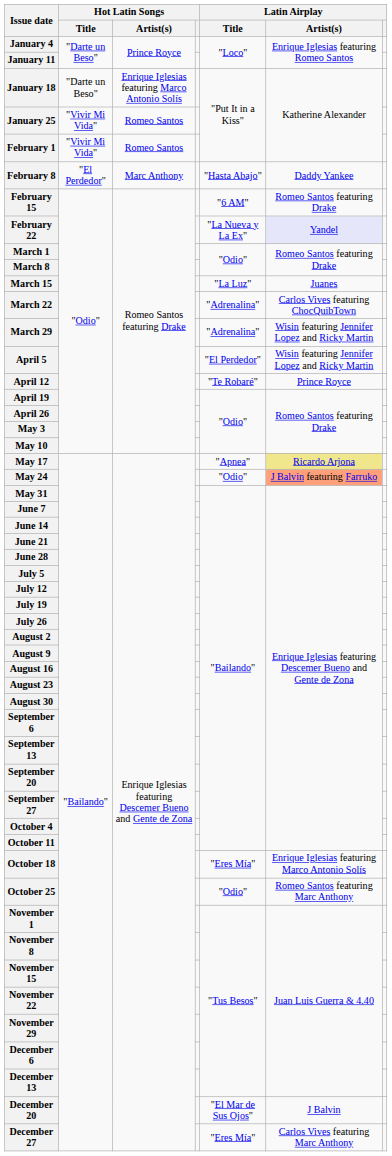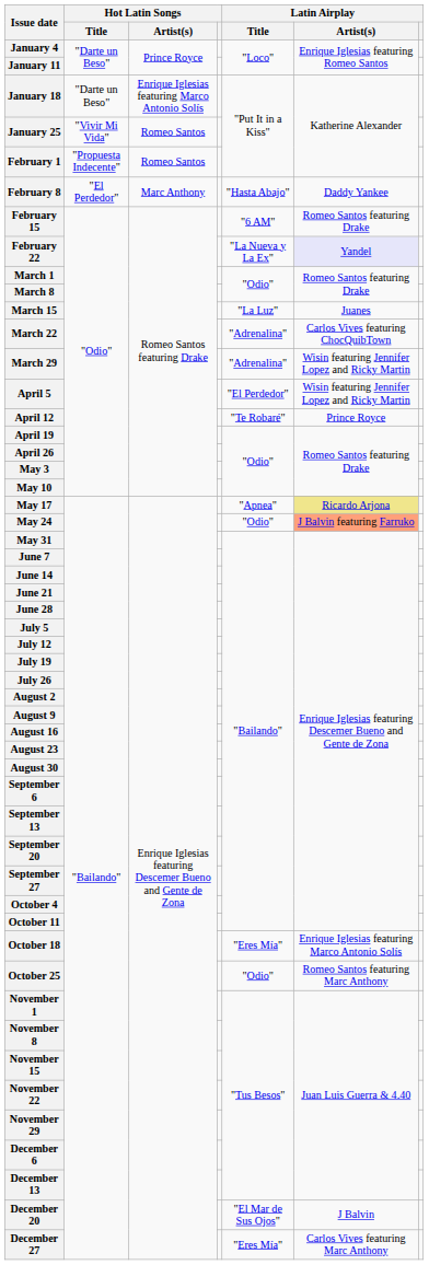 <table class="wikitable plainrowheaders" style="text-align:center">
 <tr>
 <th scope=col rowspan=2>Issue date</th>
 <th scope=col colspan=3>Hot Latin Songs</th>
 <th scope=col colspan=3>Latin Airplay</th>
 </tr>
 <tr>
 <th scope=col>Title</th>
 <th scope=col>Artist(s)</th>
 <th scope=col></th>
 <th scope=col>Title</th>
 <th scope=col>Artist(s)</th>
 <th scope=col></th>
 </tr>
 <tr>
 <th scope="row">January 4</th>
 <td rowspan="2">"<a href='#'>Darte un Beso</a>"</td>
 <td rowspan="2"><a href='#'>Prince Royce</a></td>
 <td></td>
 <td rowspan="2">"<a href='#'>Loco</a>"</td>
 <td rowspan="2"><a href='#'>Enrique Iglesias</a> featuring <a href='#'>Romeo Santos</a></td>
 <td></td>
 </tr>
 <tr>
 <th scope="row">January 11</th>
 <td></td>
 <td></td>
 </tr>
 <tr>
 <th scope="row">January 18</th>
 <td>"Darte un Beso"</td>
 <td><a href='#'>Enrique Iglesias</a> featuring <a href='#'>Marco Antonio Solís</a></td>
 <td></td>
 <td rowspan="3">"Put It in a Kiss"</td>
 <td rowspan="3">Katherine Alexander</td>
 <td></td>
 </tr>
 <tr>
 <th scope="row">January 25</th>
 <td>"<a href='#'>Vivir Mi Vida</a>"</td>
 <td><a href='#'>Romeo Santos</a></td>
 <td></td>
 <td></td>
 </tr>
 <tr>
 <th scope="row">February 1</th>
-<td>"<a href='#'>Vivir Mi Vida</a>"</td>
+<td>"<a href='#'>Propuesta Indecente</a>"</td>
 <td><a href='#'>Romeo Santos</a></td>
 <td></td>
 <td></td>
 </tr>
 <tr>
 <th scope="row">February 8</th>
 <td>"<a href='#'>El Perdedor</a>"</td>
 <td><a href='#'>Marc Anthony</a></td>
 <td></td>
 <td>"<a href='#'>Hasta Abajo</a>"</td>
 <td><a href='#'>Daddy Yankee</a></td>
 <td></td>
 </tr>
 <tr>
 <th scope="row">February 15</th>
 <td rowspan="13">"<a href='#'>Odio</a>"</td>
 <td rowspan="13">Romeo Santos featuring <a href='#'>Drake</a></td>
 <td></td>
 <td>"<a href='#'>6 AM</a>"</td>
 <td><a href='#'>Romeo Santos</a> featuring <a href='#'>Drake</a></td>
 <td></td>
 </tr>
 <tr>
 <th scope="row">February 22</th>
 <td></td>
 <td>"<a href='#'>La Nueva y La Ex</a>"</td>
 <td style="background: lavender;"><a href='#'>Yandel</a></td>
 <td></td>
 </tr>
 <tr>
 <th scope="row">March 1</th>
 <td></td>
 <td rowspan="2">"<a href='#'>Odio</a>"</td>
 <td rowspan="2"><a href='#'>Romeo Santos</a> featuring <a href='#'>Drake</a></td>
 <td></td>
 </tr>
 <tr>
 <th scope="row">March 8</th>
 <td></td>
 <td></td>
 </tr>
 <tr>
 <th scope="row">March 15</th>
 <td></td>
 <td>"<a href='#'>La Luz</a>"</td>
 <td><a href='#'>Juanes</a></td>
 <td></td>
 </tr>
 <tr>
 <th scope="row">March 22</th>
 <td></td>
 <td>"<a href='#'>Adrenalina</a>"</td>
 <td><a href='#'>Carlos Vives</a> featuring <a href='#'>ChocQuibTown</a></td>
 <td></td>
 </tr>
 <tr>
 <th scope="row">March 29</th>
 <td></td>
 <td>"<a href='#'>Adrenalina</a>"</td>
 <td><a href='#'>Wisin</a> featuring <a href='#'>Jennifer Lopez</a> and <a href='#'>Ricky Martin</a></td>
 <td></td>
 </tr>
 <tr>
 <th scope="row">April 5</th>
 <td></td>
 <td>"<a href='#'>El Perdedor</a>"</td>
 <td><a href='#'>Wisin</a> featuring <a href='#'>Jennifer Lopez</a> and <a href='#'>Ricky Martin</a></td>
 <td></td>
 </tr>
 <tr>
 <th scope="row">April 12</th>
 <td></td>
 <td>"<a href='#'>Te Robaré</a>"</td>
 <td><a href='#'>Prince Royce</a></td>
 <td></td>
 </tr>
 <tr>
 <th scope="row">April 19</th>
 <td></td>
 <td rowspan="4">"<a href='#'>Odio</a>"</td>
 <td rowspan="4"><a href='#'>Romeo Santos</a> featuring <a href='#'>Drake</a></td>
 <td></td>
 </tr>
 <tr>
 <th scope="row">April 26</th>
 <td></td>
 <td></td>
 </tr>
 <tr>
 <th scope="row">May 3</th>
 <td></td>
 <td></td>
 </tr>
 <tr>
 <th scope="row">May 10</th>
 <td></td>
 <td></td>
 </tr>
 <tr>
 <th scope="row">May 17</th>
 <td rowspan="33">"<a href='#'>Bailando</a>"</td>
 <td rowspan="33">Enrique Iglesias featuring <a href='#'>Descemer Bueno</a> <br>and <a href='#'>Gente de Zona</a></td>
 <td></td>
 <td>"<a href='#'>Apnea</a>"</td>
 <td style="background: khaki;"><a href='#'>Ricardo Arjona</a></td>
 <td></td>
 </tr>
 <tr>
 <th scope="row">May 24</th>
 <td></td>
 <td>"<a href='#'>Odio</a>"</td>
 <td style="background: lightsalmon;"><a href='#'>J Balvin</a> featuring <a href='#'>Farruko</a></td>
 <td></td>
 </tr>
 <tr>
 <th scope="row">May 31</th>
 <td></td>
 <td rowspan="20">"<a href='#'>Bailando</a>"</td>
 <td rowspan="20"><a href='#'>Enrique Iglesias</a> featuring <a href='#'>Descemer Bueno</a> and <a href='#'>Gente de Zona</a></td>
 <td></td>
 </tr>
 <tr>
 <th scope="row">June 7</th>
 <td></td>
 <td></td>
 </tr>
 <tr>
 <th scope="row">June 14</th>
 <td></td>
 <td></td>
 </tr>
 <tr>
 <th scope="row">June 21</th>
 <td></td>
 <td></td>
 </tr>
 <tr>
 <th scope="row">June 28</th>
 <td></td>
 <td></td>
 </tr>
 <tr>
 <th scope="row">July 5</th>
 <td></td>
 <td></td>
 </tr>
 <tr>
 <th scope="row">July 12</th>
 <td></td>
 <td></td>
 </tr>
 <tr>
 <th scope="row">July 19</th>
 <td></td>
 <td></td>
 </tr>
 <tr>
 <th scope="row">July 26</th>
 <td></td>
 <td></td>
 </tr>
 <tr>
 <th scope="row">August 2</th>
 <td></td>
 <td></td>
 </tr>
 <tr>
 <th scope="row">August 9</th>
 <td></td>
 <td></td>
 </tr>
 <tr>
 <th scope="row">August 16</th>
 <td></td>
 <td></td>
 </tr>
 <tr>
 <th scope="row">August 23</th>
 <td></td>
 <td></td>
 </tr>
 <tr>
 <th scope="row">August 30</th>
 <td></td>
 <td></td>
 </tr>
 <tr>
 <th scope="row">September 6</th>
 <td></td>
 <td></td>
 </tr>
 <tr>
 <th scope="row">September 13</th>
 <td></td>
 <td></td>
 </tr>
 <tr>
 <th scope="row">September 20</th>
 <td></td>
 <td></td>
 </tr>
 <tr>
 <th scope="row">September 27</th>
 <td></td>
 <td></td>
 </tr>
 <tr>
 <th scope="row">October 4</th>
 <td></td>
 <td></td>
 </tr>
 <tr>
 <th scope="row">October 11</th>
 <td></td>
 <td></td>
 </tr>
 <tr>
 <th scope="row">October 18</th>
 <td></td>
 <td>"<a href='#'>Eres Mía</a>"</td>
 <td><a href='#'>Enrique Iglesias</a> featuring <a href='#'>Marco Antonio Solís</a></td>
 <td></td>
 </tr>
 <tr>
 <th scope="row">October 25</th>
 <td></td>
 <td>"<a href='#'>Odio</a>"</td>
 <td><a href='#'>Romeo Santos</a> featuring <a href='#'>Marc Anthony</a></td>
 <td></td>
 </tr>
 <tr>
 <th scope="row">November 1</th>
 <td></td>
 <td rowspan="7">"<a href='#'>Tus Besos</a>"</td>
 <td rowspan="7"><a href='#'>Juan Luis Guerra & 4.40</a></td>
 <td></td>
 </tr>
 <tr>
 <th scope="row">November 8</th>
 <td></td>
 <td></td>
 </tr>
 <tr>
 <th scope="row">November 15</th>
 <td></td>
 <td></td>
 </tr>
 <tr>
 <th scope="row">November 22</th>
 <td></td>
 <td></td>
 </tr>
 <tr>
 <th scope="row">November 29</th>
 <td></td>
 <td></td>
 </tr>
 <tr>
 <th scope="row">December 6</th>
 <td></td>
 <td></td>
 </tr>
 <tr>
 <th scope="row">December 13</th>
 <td></td>
 <td></td>
 </tr>
 <tr>
 <th scope="row">December 20</th>
 <td></td>
 <td>"<a href='#'>El Mar de Sus Ojos</a>"</td>
 <td><a href='#'>J Balvin</a></td>
 <td></td>
 </tr>
 <tr>
 <th scope="row">December 27</th>
 <td></td>
 <td>"<a href='#'>Eres Mía</a>"</td>
 <td><a href='#'>Carlos Vives</a> featuring <a href='#'>Marc Anthony</a></td>
 <td></td>
 </tr>
 </table>
